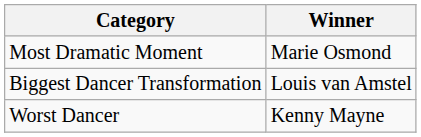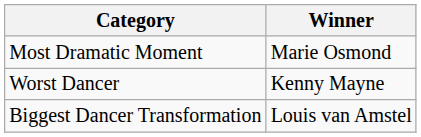 <table class="wikitable">
 <tr>
 <th>Category</th>
 <th>Winner</th>
 </tr>
 <tr>
 <td>Most Dramatic Moment</td>
 <td>Marie Osmond</td>
 </tr>
 <tr>
+<td>Worst Dancer</td>
+<td>Kenny Mayne</td>
+</tr>
+<tr>
 <td>Biggest Dancer Transformation</td>
 <td>Louis van Amstel</td>
 </tr>
-<tr>
-<td>Worst Dancer</td>
-<td>Kenny Mayne</td>
-</tr>
 </table>
